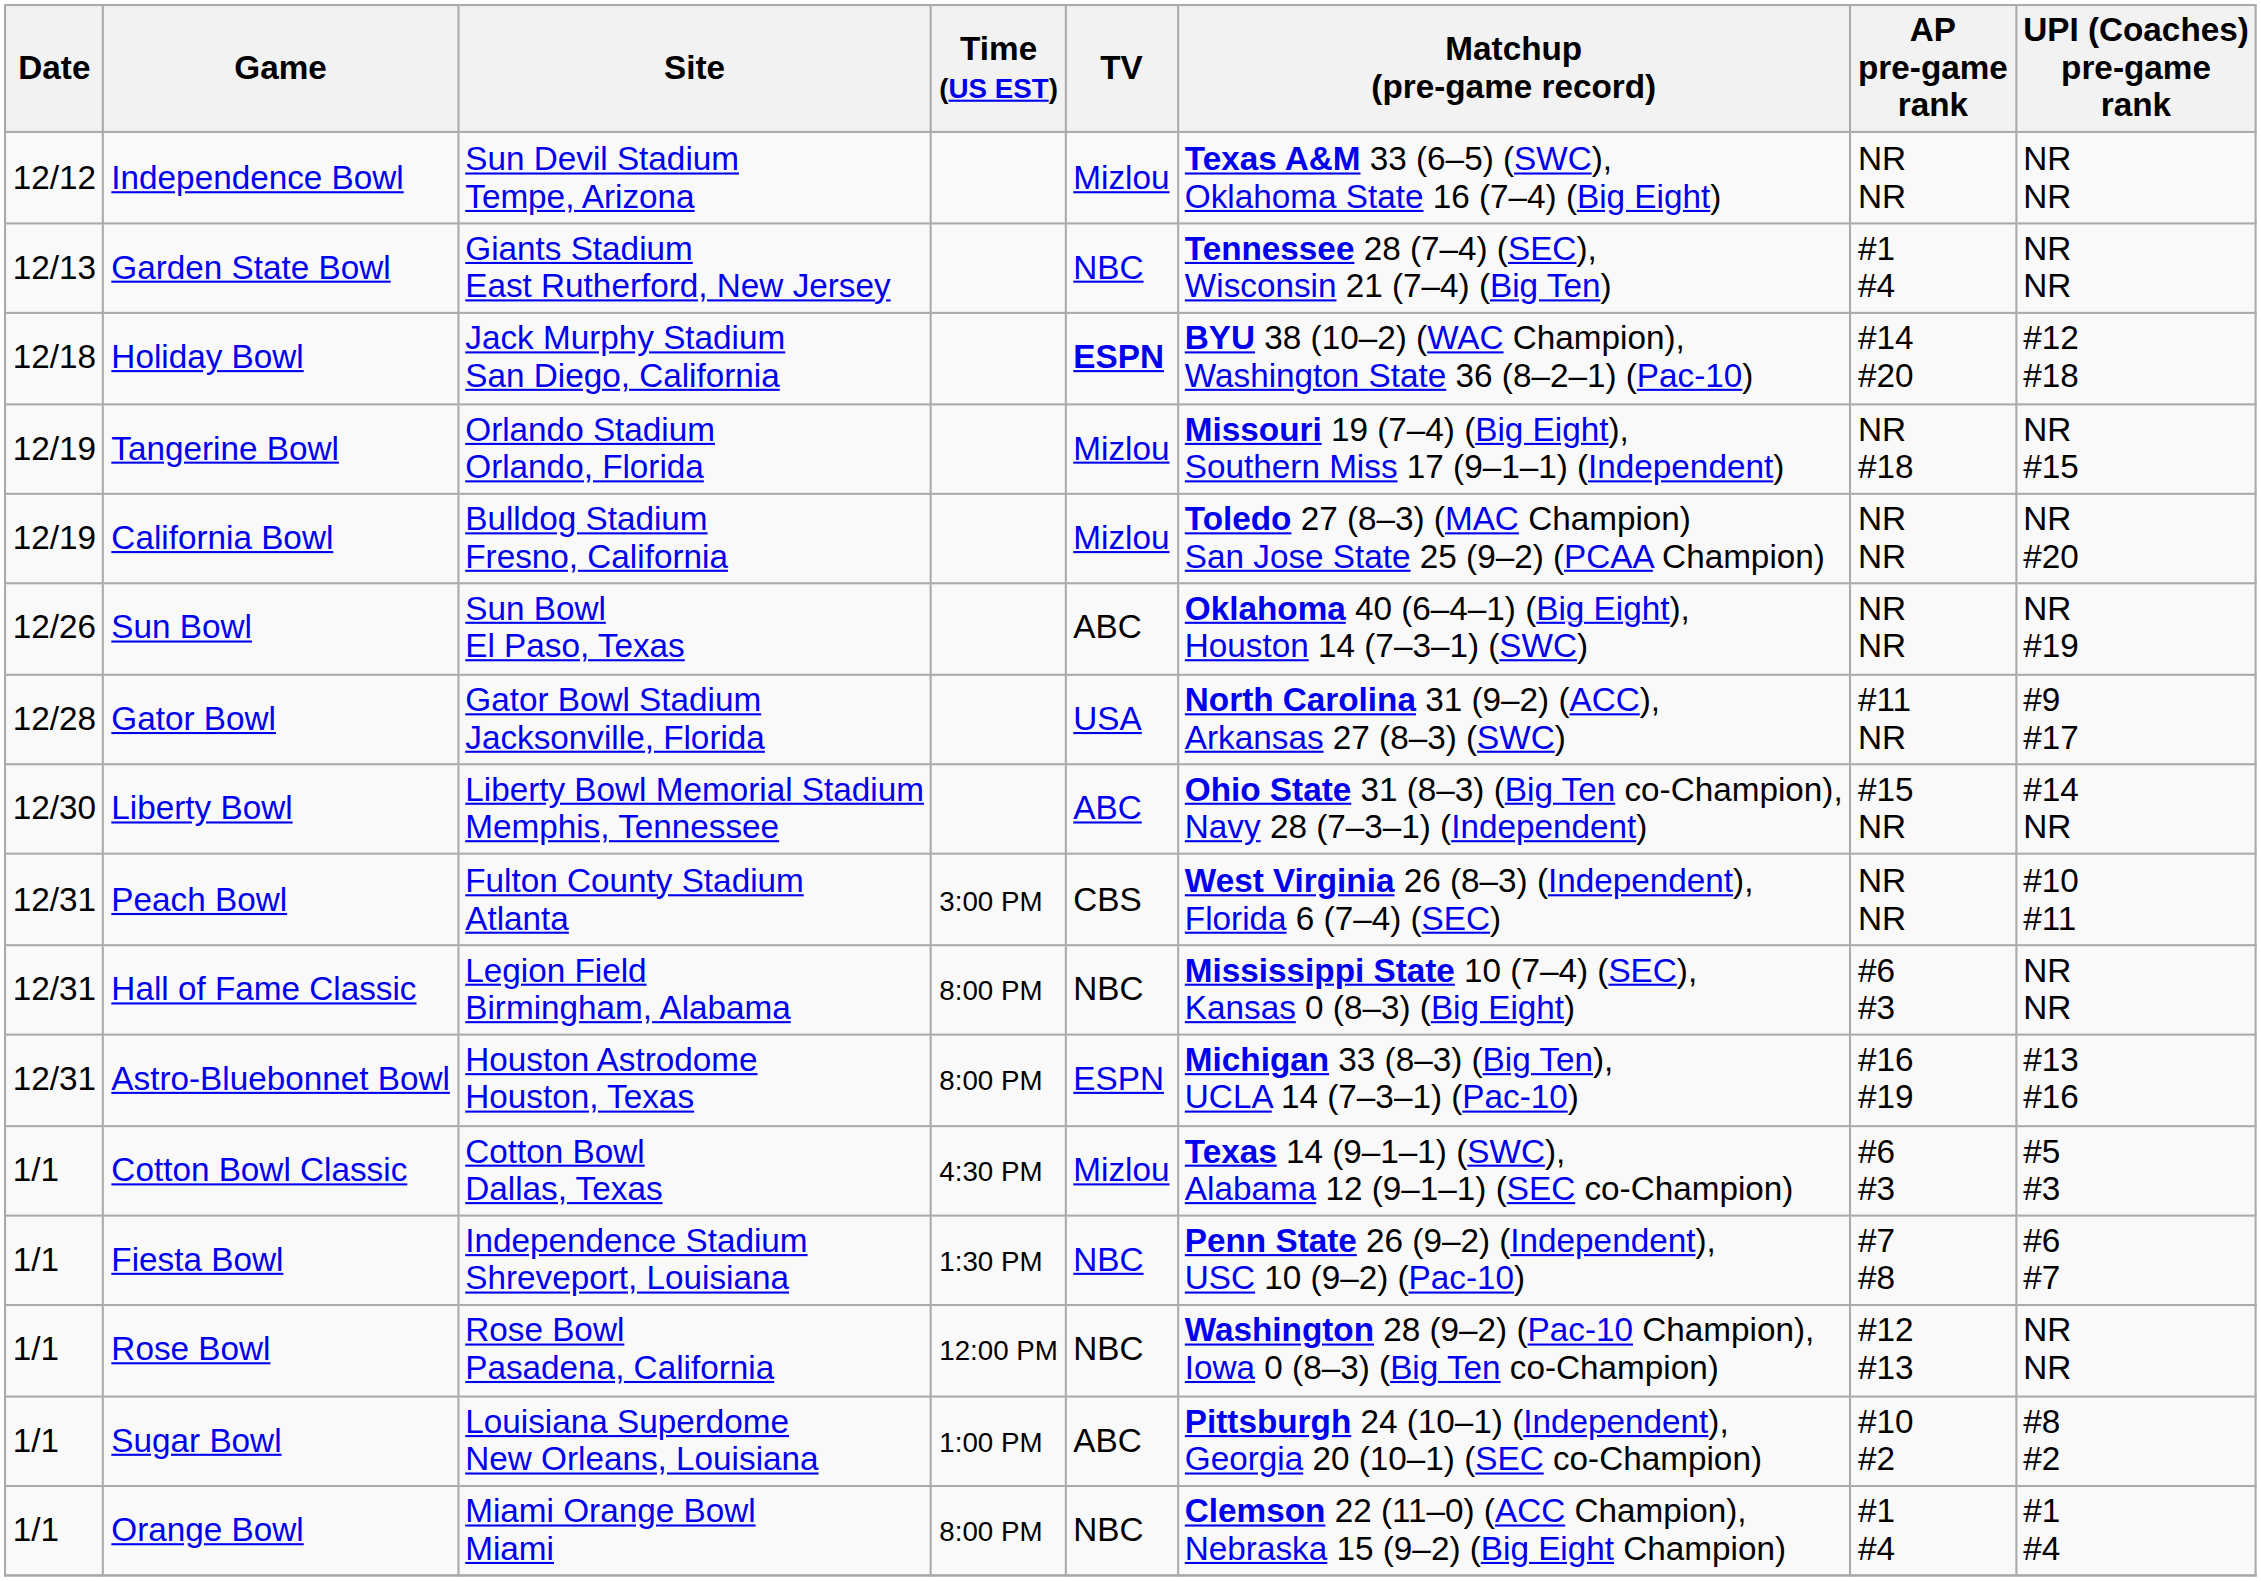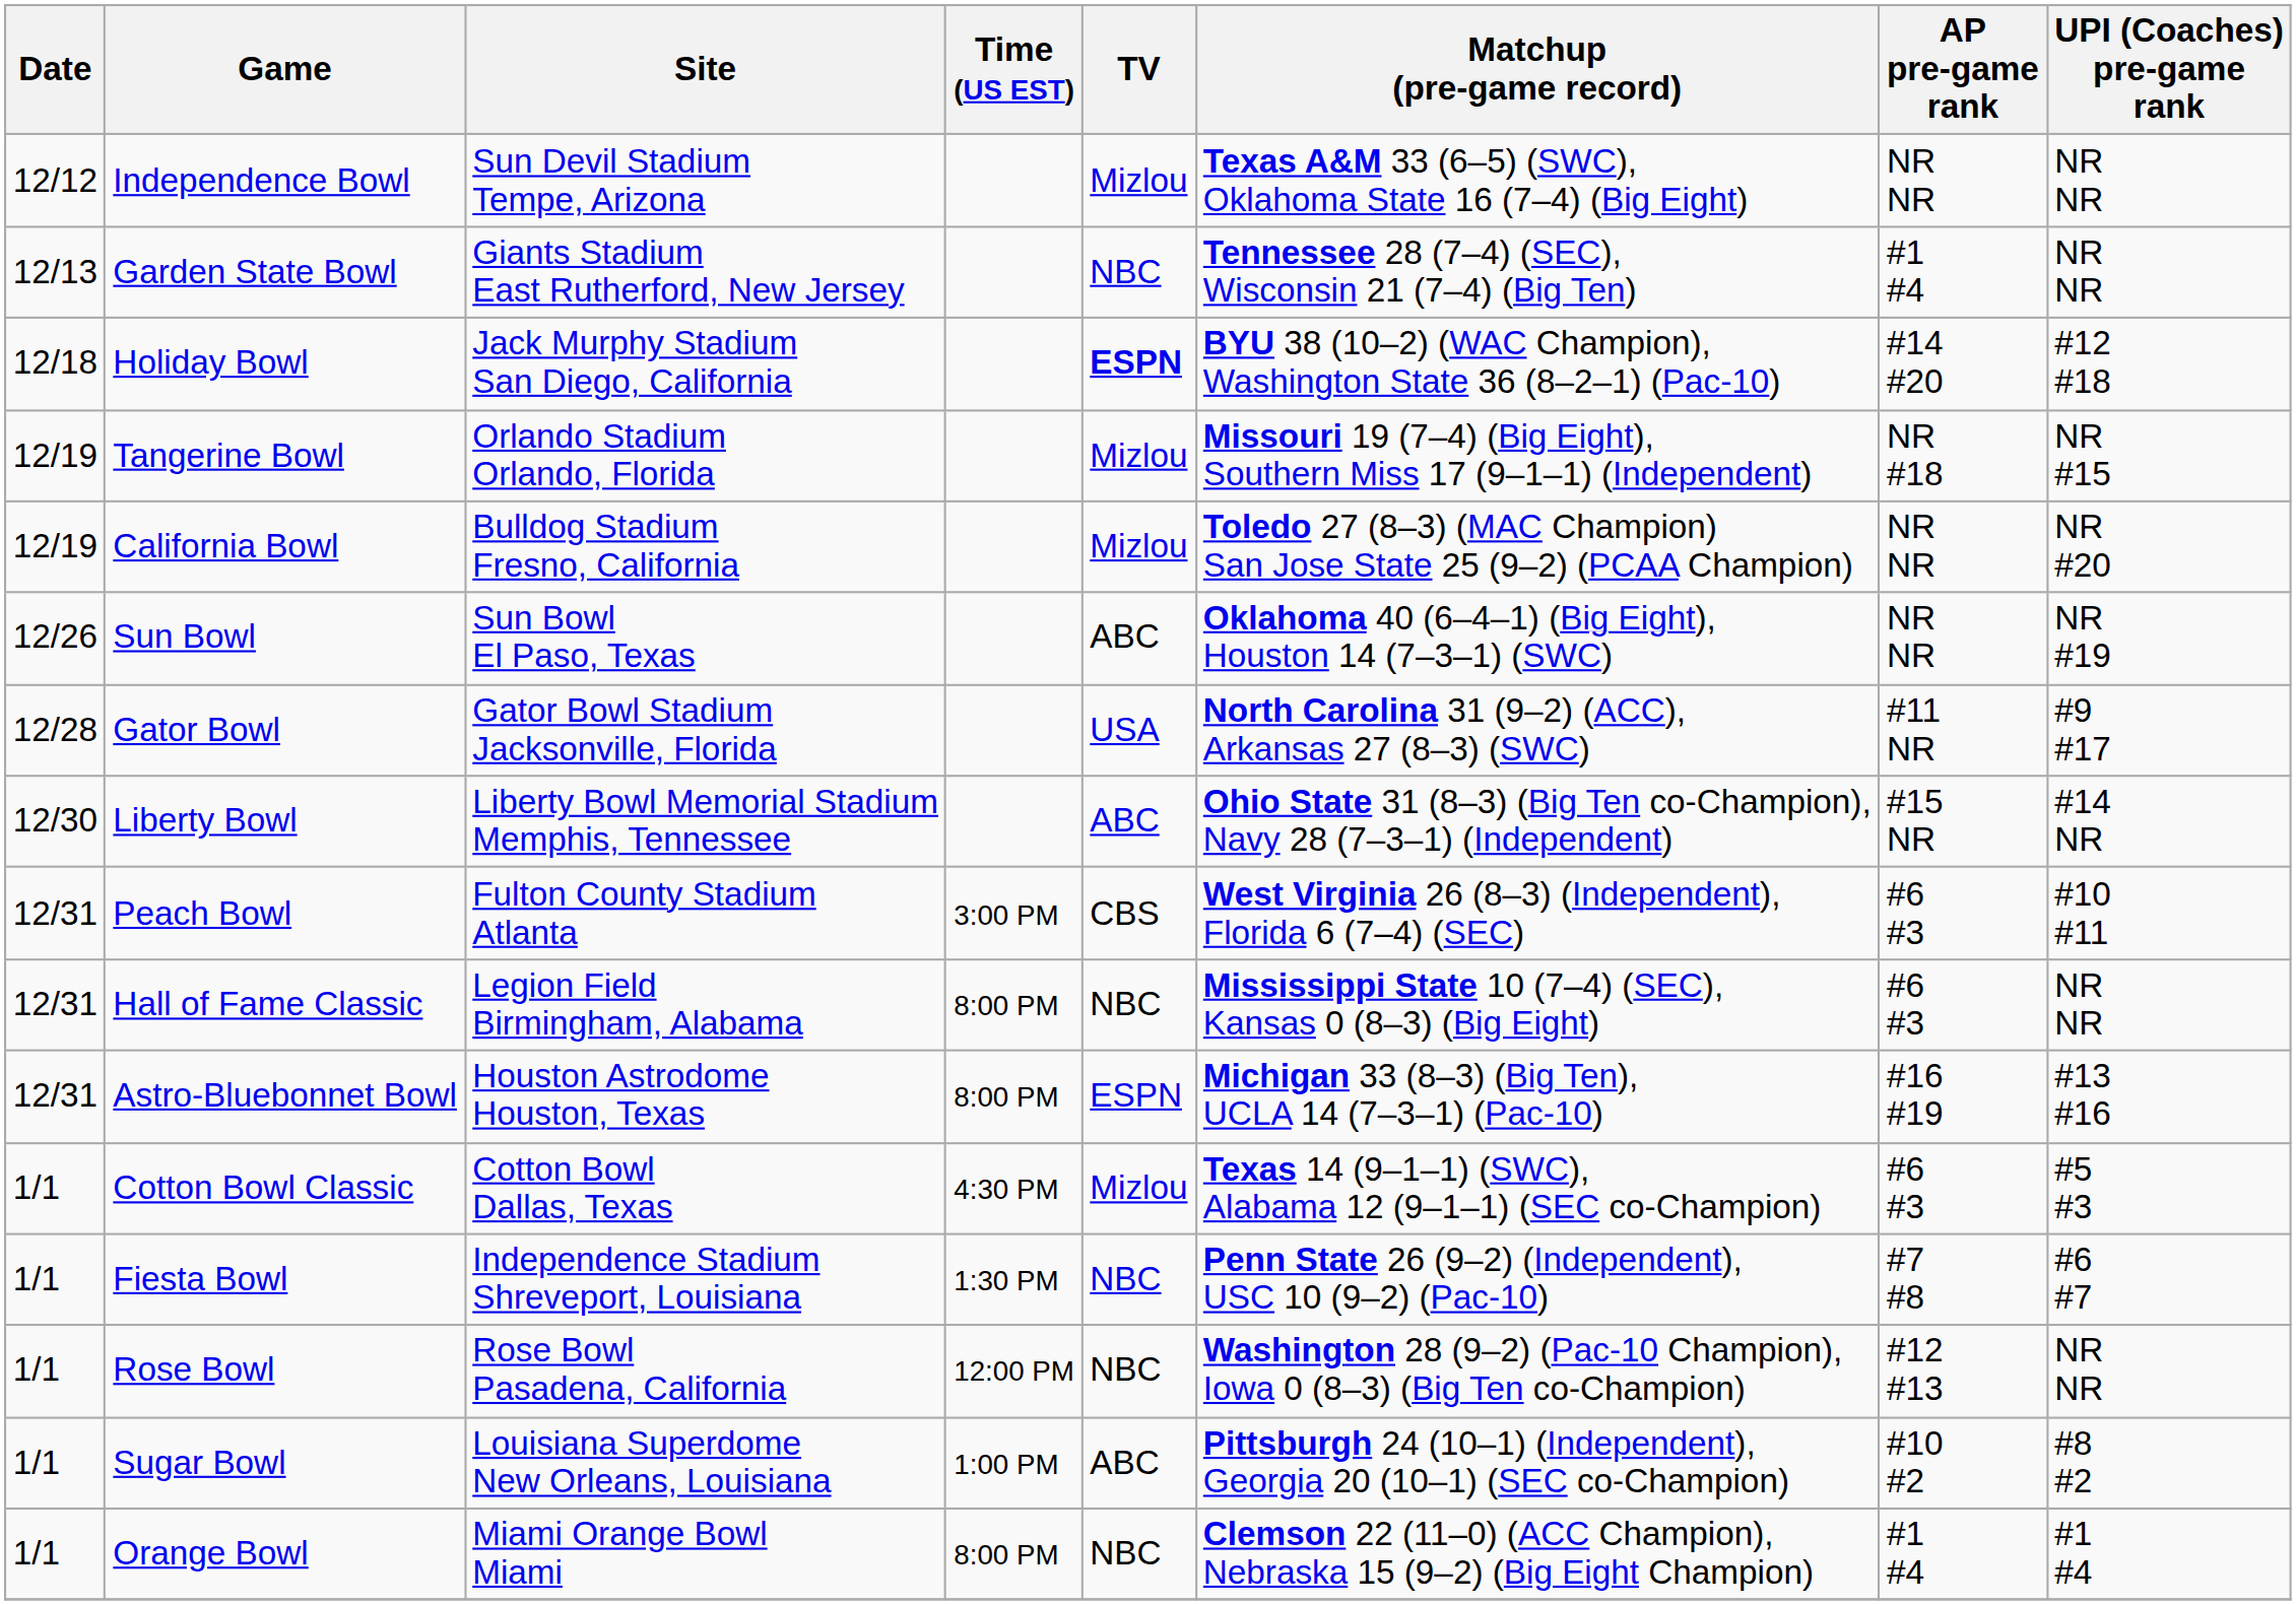 <table class="wikitable">
 <tr>
 <th>Date</th>
 <th>Game</th>
 <th>Site</th>
 <th>Time<br><small>(<a href='#'>US EST</a>)</small></th>
 <th>TV</th>
 <th>Matchup<br>(pre-game record)</th>
 <th>AP<br>pre-game<br>rank</th>
 <th>UPI (Coaches)<br>pre-game<br>rank</th>
 </tr>
 <tr>
 <td>12/12</td>
 <td><a href='#'>Independence Bowl</a></td>
 <td><a href='#'>Sun Devil Stadium</a> <br> <a href='#'>Tempe, Arizona</a></td>
 <td> </td>
 <td><a href='#'>Mizlou</a></td>
 <td><strong><a href='#'>Texas A&M</a></strong> 33 (6–5) (<a href='#'>SWC</a>),<br><a href='#'>Oklahoma State</a> 16 (7–4) (<a href='#'>Big Eight</a>)</td>
 <td>NR<br>NR</td>
 <td>NR<br>NR</td>
 </tr>
 <tr>
 <td>12/13</td>
 <td><a href='#'>Garden State Bowl</a></td>
 <td><a href='#'>Giants Stadium</a> <br> <a href='#'>East Rutherford, New Jersey</a></td>
 <td> </td>
 <td><a href='#'>NBC</a></td>
 <td><strong><a href='#'>Tennessee</a></strong> 28 (7–4) (<a href='#'>SEC</a>),<br><a href='#'>Wisconsin</a> 21 (7–4) (<a href='#'>Big Ten</a>)</td>
 <td>#1<br>#4</td>
 <td>NR<br>NR</td>
 </tr>
 <tr>
 <td>12/18</td>
 <td><a href='#'>Holiday Bowl</a></td>
 <td><a href='#'>Jack Murphy Stadium</a> <br> <a href='#'>San Diego, California</a></td>
 <td> </td>
 <td><strong><a href='#'>ESPN</a></strong></td>
 <td><strong><a href='#'>BYU</a></strong> 38 (10–2) (<a href='#'>WAC</a> Champion),<br><a href='#'>Washington State</a> 36 (8–2–1) (<a href='#'>Pac-10</a>)</td>
 <td>#14<br>#20</td>
 <td>#12<br>#18</td>
 </tr>
 <tr>
 <td>12/19</td>
 <td><a href='#'>Tangerine Bowl</a></td>
 <td><a href='#'>Orlando Stadium</a> <br> <a href='#'>Orlando, Florida</a></td>
 <td> </td>
 <td><a href='#'>Mizlou</a></td>
 <td><strong><a href='#'>Missouri</a></strong> 19 (7–4) (<a href='#'>Big Eight</a>),<br><a href='#'>Southern Miss</a> 17 (9–1–1) (<a href='#'>Independent</a>)</td>
 <td>NR<br>#18</td>
 <td>NR<br>#15</td>
 </tr>
 <tr>
 <td>12/19</td>
 <td><a href='#'>California Bowl</a></td>
 <td><a href='#'>Bulldog Stadium</a> <br> <a href='#'>Fresno, California</a></td>
 <td> </td>
 <td><a href='#'>Mizlou</a></td>
 <td><strong><a href='#'>Toledo</a></strong> 27 (8–3) (<a href='#'>MAC</a> Champion)<br><a href='#'>San Jose State</a> 25 (9–2) (<a href='#'>PCAA</a> Champion)</td>
 <td>NR<br>NR</td>
 <td>NR<br>#20</td>
 </tr>
 <tr>
 <td>12/26</td>
 <td><a href='#'>Sun Bowl</a></td>
 <td><a href='#'>Sun Bowl</a> <br> <a href='#'>El Paso, Texas</a></td>
 <td> </td>
 <td>ABC</td>
 <td><strong><a href='#'>Oklahoma</a></strong> 40 (6–4–1) (<a href='#'>Big Eight</a>),<br><a href='#'>Houston</a> 14 (7–3–1) (<a href='#'>SWC</a>)</td>
 <td>NR<br>NR</td>
 <td>NR<br>#19</td>
 </tr>
 <tr>
 <td>12/28</td>
 <td><a href='#'>Gator Bowl</a></td>
 <td><a href='#'>Gator Bowl Stadium</a> <br> <a href='#'>Jacksonville, Florida</a></td>
 <td> </td>
 <td><a href='#'>USA</a></td>
 <td><strong><a href='#'>North Carolina</a></strong> 31 (9–2) (<a href='#'>ACC</a>),<br><a href='#'>Arkansas</a> 27 (8–3) (<a href='#'>SWC</a>)</td>
 <td>#11<br>NR</td>
 <td>#9<br>#17</td>
 </tr>
 <tr>
 <td>12/30</td>
 <td><a href='#'>Liberty Bowl</a></td>
 <td><a href='#'>Liberty Bowl Memorial Stadium</a> <br> <a href='#'>Memphis, Tennessee</a></td>
 <td> </td>
 <td><a href='#'>ABC</a></td>
 <td><strong><a href='#'>Ohio State</a></strong> 31 (8–3) (<a href='#'>Big Ten</a> co-Champion),<br><a href='#'>Navy</a> 28 (7–3–1) (<a href='#'>Independent</a>)</td>
 <td>#15<br>NR</td>
 <td>#14<br>NR</td>
 </tr>
 <tr>
 <td>12/31</td>
 <td><a href='#'>Peach Bowl</a></td>
 <td><a href='#'>Fulton County Stadium</a> <br> <a href='#'>Atlanta</a></td>
 <td><small>3:00 PM</small></td>
 <td>CBS</td>
 <td><strong><a href='#'>West Virginia</a></strong> 26 (8–3) (<a href='#'>Independent</a>),<br><a href='#'>Florida</a> 6 (7–4) (<a href='#'>SEC</a>)</td>
-<td>NR<br>NR</td>
+<td>#6<br>#3</td>
 <td>#10<br>#11</td>
 </tr>
 <tr>
 <td>12/31</td>
 <td><a href='#'>Hall of Fame Classic</a></td>
 <td><a href='#'>Legion Field</a> <br> <a href='#'>Birmingham, Alabama</a></td>
 <td><small>8:00 PM</small></td>
 <td>NBC</td>
 <td><strong><a href='#'>Mississippi State</a></strong> 10 (7–4) (<a href='#'>SEC</a>),<br><a href='#'>Kansas</a> 0 (8–3) (<a href='#'>Big Eight</a>)</td>
 <td>#6<br>#3</td>
 <td>NR<br>NR</td>
 </tr>
 <tr>
 <td>12/31</td>
 <td><a href='#'>Astro-Bluebonnet Bowl</a></td>
 <td><a href='#'>Houston Astrodome</a> <br> <a href='#'>Houston, Texas</a></td>
 <td><small>8:00 PM</small></td>
 <td><a href='#'>ESPN</a></td>
 <td><strong><a href='#'>Michigan</a></strong> 33 (8–3) (<a href='#'>Big Ten</a>),<br><a href='#'>UCLA</a> 14 (7–3–1) (<a href='#'>Pac-10</a>)</td>
 <td>#16<br>#19</td>
 <td>#13<br>#16</td>
 </tr>
 <tr>
 <td>1/1</td>
 <td><a href='#'>Cotton Bowl Classic</a></td>
 <td><a href='#'>Cotton Bowl</a> <br> <a href='#'>Dallas, Texas</a></td>
 <td><small>4:30 PM</small></td>
 <td><a href='#'>Mizlou</a></td>
 <td><strong><a href='#'>Texas</a></strong> 14 (9–1–1) (<a href='#'>SWC</a>),<br><a href='#'>Alabama</a> 12 (9–1–1) (<a href='#'>SEC</a> co-Champion)</td>
 <td>#6<br>#3</td>
 <td>#5<br>#3</td>
 </tr>
 <tr>
 <td>1/1</td>
 <td><a href='#'>Fiesta Bowl</a></td>
 <td><a href='#'>Independence Stadium</a> <br> <a href='#'>Shreveport, Louisiana</a></td>
 <td><small>1:30 PM</small></td>
 <td><a href='#'>NBC</a></td>
 <td><strong><a href='#'>Penn State</a></strong> 26 (9–2) (<a href='#'>Independent</a>),<br><a href='#'>USC</a> 10 (9–2) (<a href='#'>Pac-10</a>)</td>
 <td>#7<br>#8</td>
 <td>#6<br>#7</td>
 </tr>
 <tr>
 <td>1/1</td>
 <td><a href='#'>Rose Bowl</a></td>
 <td><a href='#'>Rose Bowl</a> <br> <a href='#'>Pasadena, California</a></td>
 <td><small>12:00 PM</small></td>
 <td>NBC</td>
 <td><strong><a href='#'>Washington</a></strong> 28 (9–2) (<a href='#'>Pac-10</a> Champion),<br><a href='#'>Iowa</a> 0 (8–3) (<a href='#'>Big Ten</a> co-Champion)</td>
 <td>#12<br>#13</td>
 <td>NR<br>NR</td>
 </tr>
 <tr>
 <td>1/1</td>
 <td><a href='#'>Sugar Bowl</a></td>
 <td><a href='#'>Louisiana Superdome</a> <br> <a href='#'>New Orleans, Louisiana</a></td>
 <td><small>1:00 PM</small></td>
 <td>ABC</td>
 <td><strong><a href='#'>Pittsburgh</a></strong> 24 (10–1) (<a href='#'>Independent</a>),<br><a href='#'>Georgia</a> 20 (10–1) (<a href='#'>SEC</a> co-Champion)</td>
 <td>#10<br>#2</td>
 <td>#8<br>#2</td>
 </tr>
 <tr>
 <td>1/1</td>
 <td><a href='#'>Orange Bowl</a></td>
 <td><a href='#'>Miami Orange Bowl</a> <br> <a href='#'>Miami</a></td>
 <td><small>8:00 PM</small></td>
 <td>NBC</td>
 <td><strong><a href='#'>Clemson</a></strong> 22 (11–0) (<a href='#'>ACC</a> Champion),<br><a href='#'>Nebraska</a> 15 (9–2) (<a href='#'>Big Eight</a> Champion)</td>
 <td>#1<br>#4</td>
 <td>#1<br>#4</td>
 </tr>
 <tr>
 </tr>
 </table>
